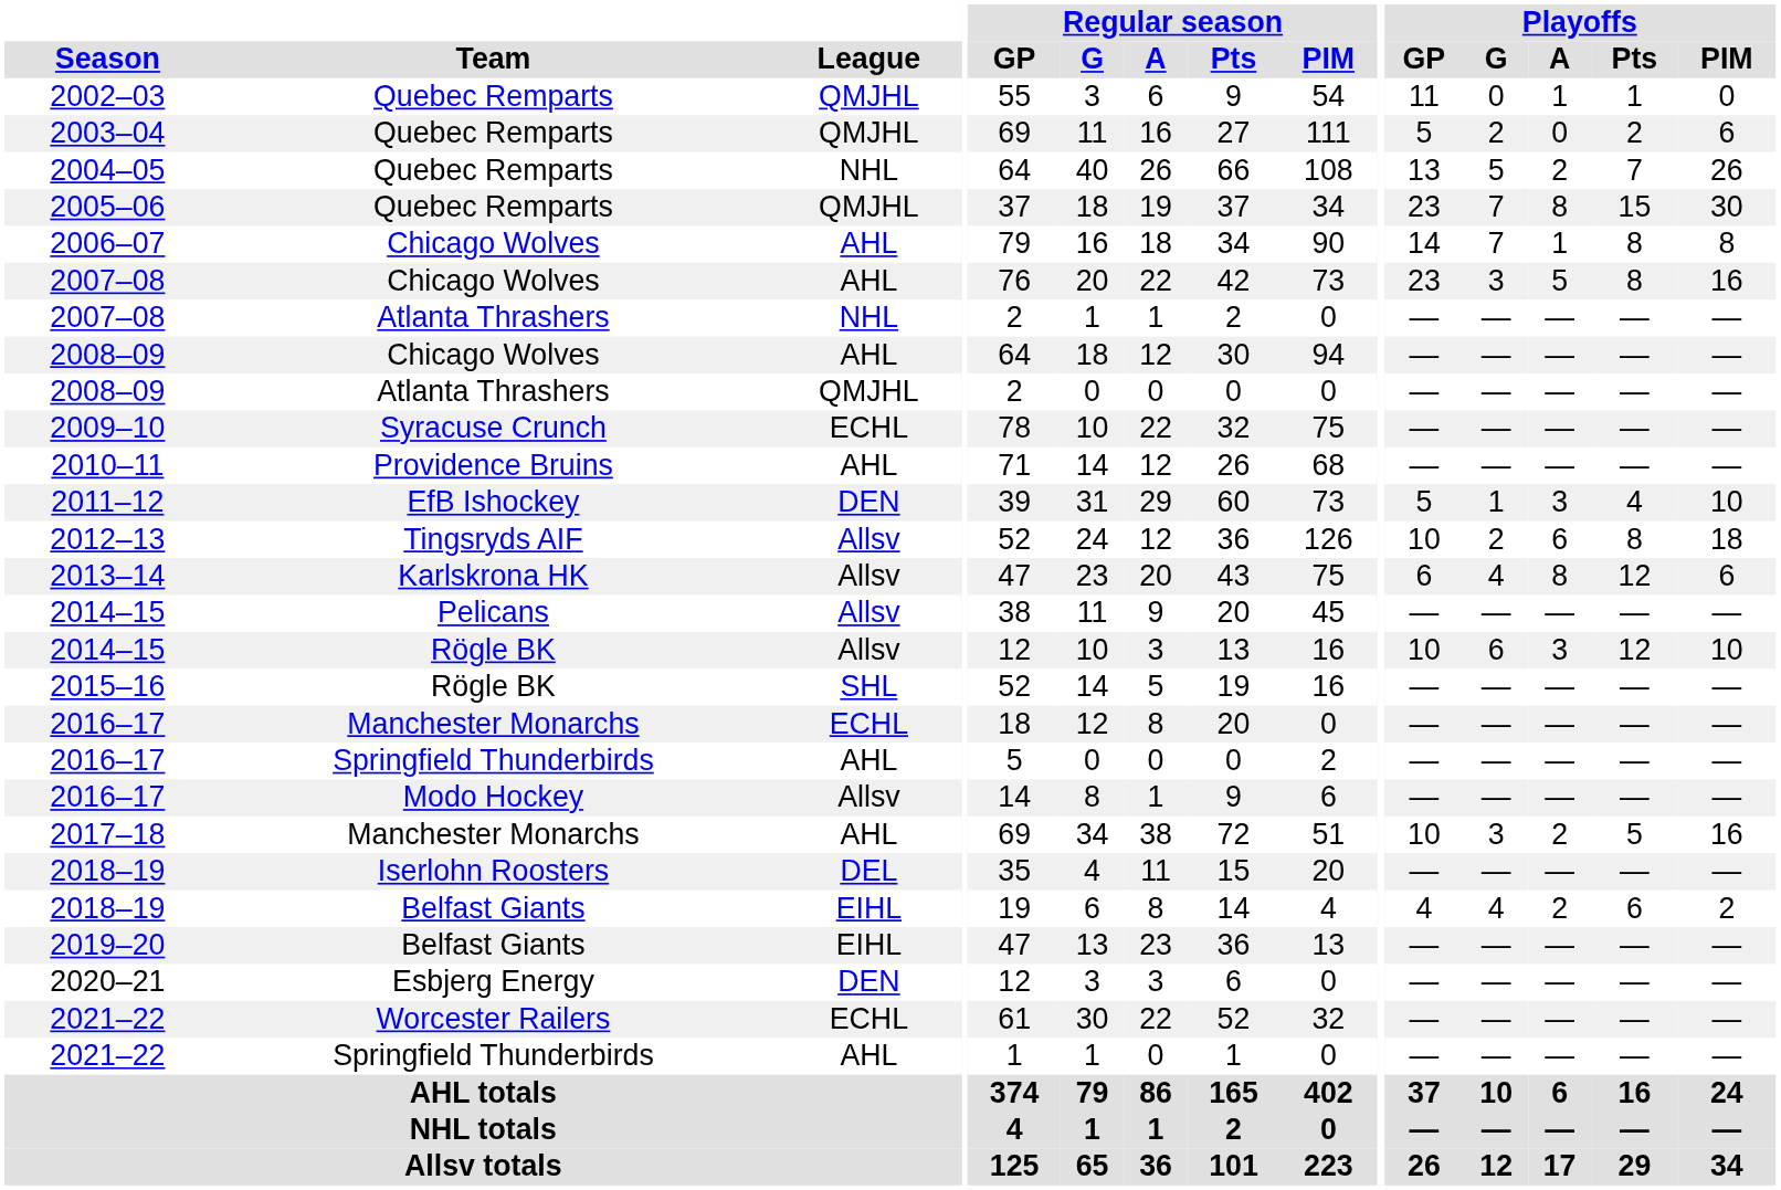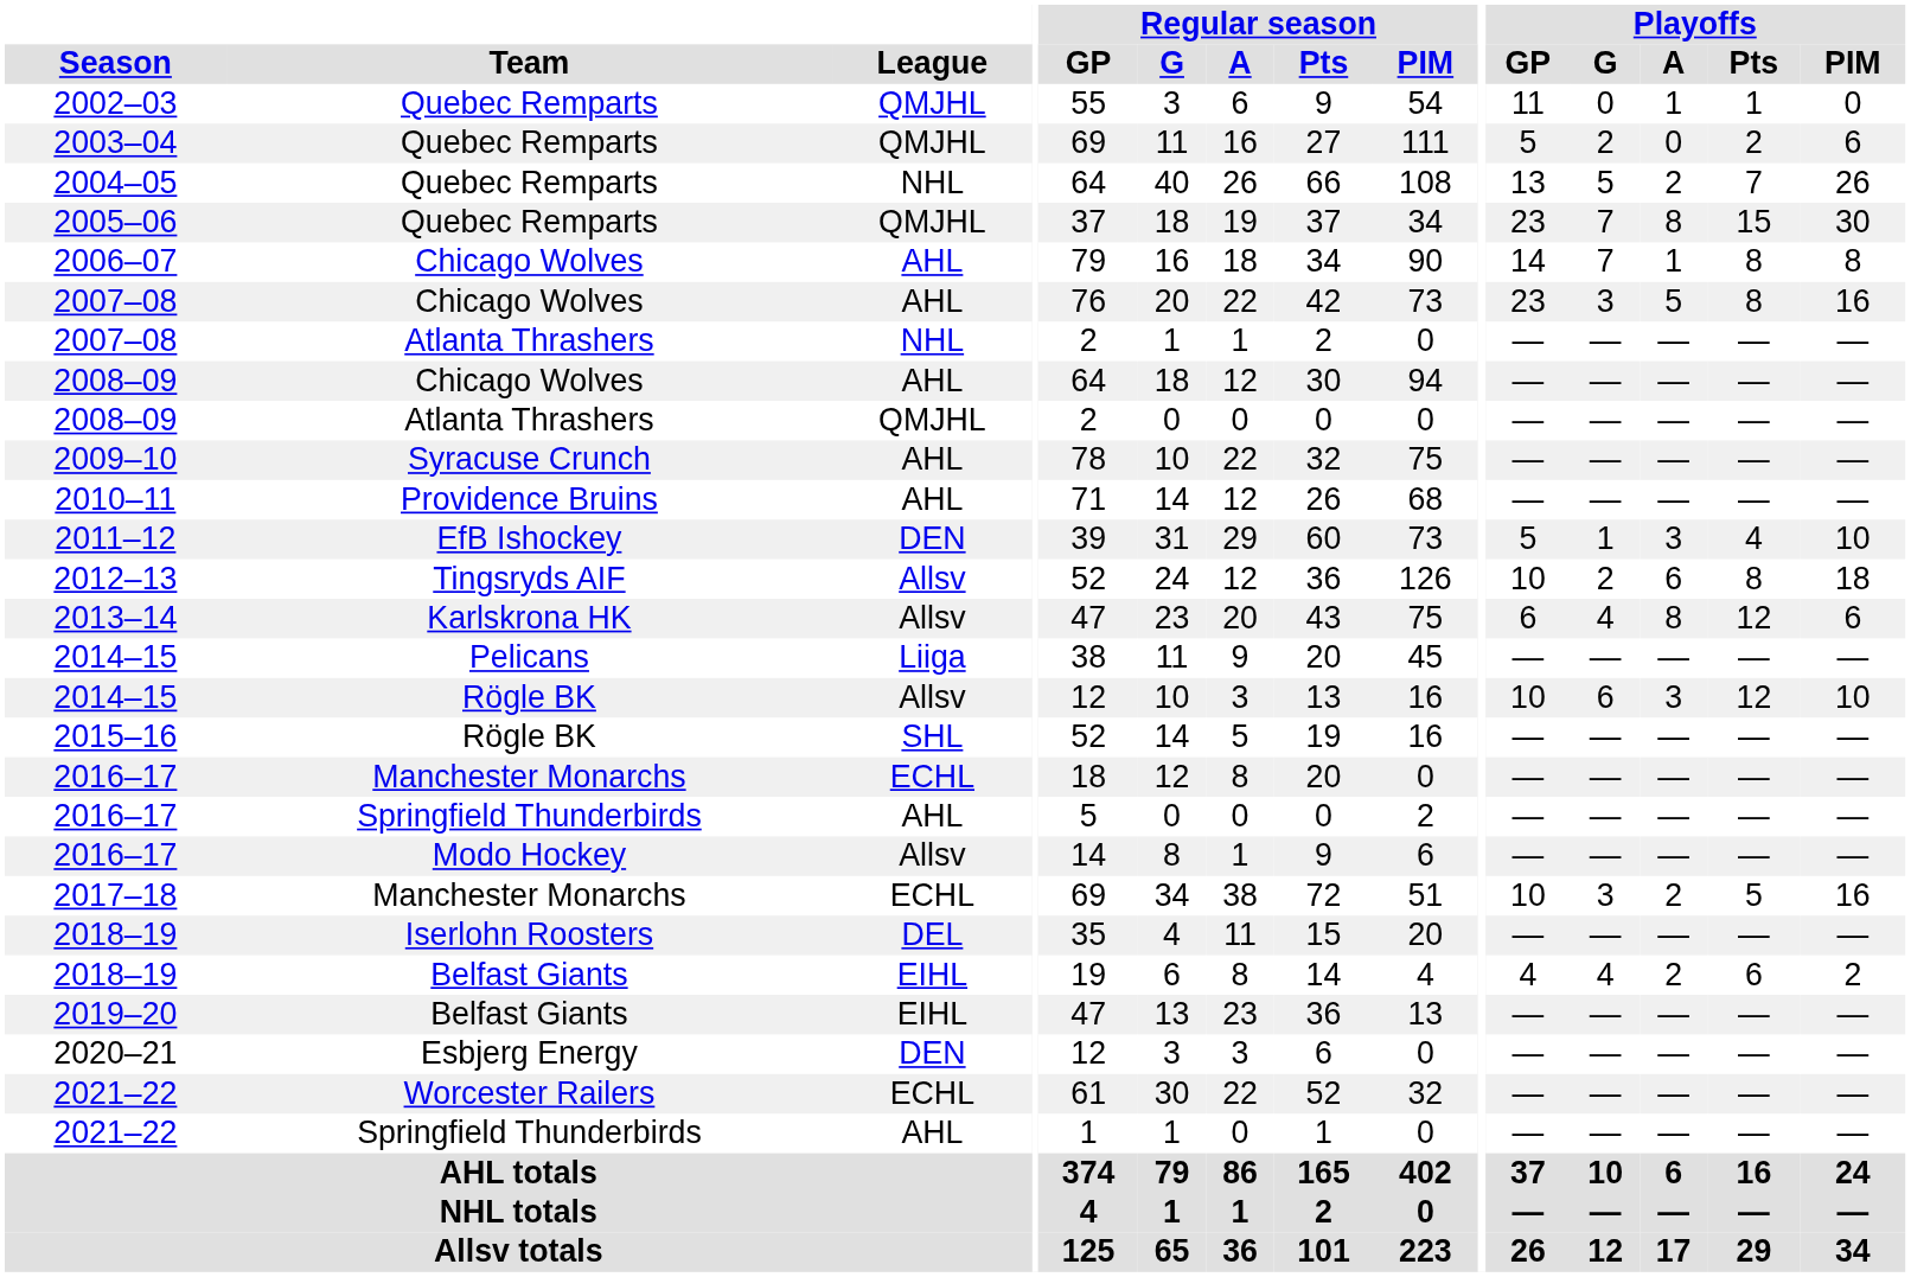 <table border="0" cellpadding="1" cellspacing="0" style="text-align:center; width:60em">
 <tr bgcolor="#e0e0e0">
 <th colspan="3" bgcolor="#ffffff"></th>
 <th rowspan="99" bgcolor="#ffffff"></th>
 <th colspan="5"><a href='#'>Regular season</a></th>
 <th rowspan="99" bgcolor="#ffffff"></th>
 <th colspan="5"><a href='#'>Playoffs</a></th>
 </tr>
 <tr bgcolor="#e0e0e0">
 <th><a href='#'>Season</a></th>
 <th>Team</th>
 <th>League</th>
 <th>GP</th>
 <th><a href='#'>G</a></th>
 <th><a href='#'>A</a></th>
 <th><a href='#'>Pts</a></th>
 <th><a href='#'>PIM</a></th>
 <th>GP</th>
 <th>G</th>
 <th>A</th>
 <th>Pts</th>
 <th>PIM</th>
 </tr>
 <tr>
 <td><a href='#'>2002–03</a></td>
 <td><a href='#'>Quebec Remparts</a></td>
 <td><a href='#'>QMJHL</a></td>
 <td>55</td>
 <td>3</td>
 <td>6</td>
 <td>9</td>
 <td>54</td>
 <td>11</td>
 <td>0</td>
 <td>1</td>
 <td>1</td>
 <td>0</td>
 </tr>
 <tr bgcolor="#f0f0f0">
 <td><a href='#'>2003–04</a></td>
 <td>Quebec Remparts</td>
 <td>QMJHL</td>
 <td>69</td>
 <td>11</td>
 <td>16</td>
 <td>27</td>
 <td>111</td>
 <td>5</td>
 <td>2</td>
 <td>0</td>
 <td>2</td>
 <td>6</td>
 </tr>
 <tr>
 <td><a href='#'>2004–05</a></td>
 <td>Quebec Remparts</td>
 <td>NHL</td>
 <td>64</td>
 <td>40</td>
 <td>26</td>
 <td>66</td>
 <td>108</td>
 <td>13</td>
 <td>5</td>
 <td>2</td>
 <td>7</td>
 <td>26</td>
 </tr>
 <tr bgcolor="#f0f0f0">
 <td><a href='#'>2005–06</a></td>
 <td>Quebec Remparts</td>
 <td>QMJHL</td>
 <td>37</td>
 <td>18</td>
 <td>19</td>
 <td>37</td>
 <td>34</td>
 <td>23</td>
 <td>7</td>
 <td>8</td>
 <td>15</td>
 <td>30</td>
 </tr>
 <tr>
 <td><a href='#'>2006–07</a></td>
 <td><a href='#'>Chicago Wolves</a></td>
 <td><a href='#'>AHL</a></td>
 <td>79</td>
 <td>16</td>
 <td>18</td>
 <td>34</td>
 <td>90</td>
 <td>14</td>
 <td>7</td>
 <td>1</td>
 <td>8</td>
 <td>8</td>
 </tr>
 <tr bgcolor="#f0f0f0">
 <td><a href='#'>2007–08</a></td>
 <td>Chicago Wolves</td>
 <td>AHL</td>
 <td>76</td>
 <td>20</td>
 <td>22</td>
 <td>42</td>
 <td>73</td>
 <td>23</td>
 <td>3</td>
 <td>5</td>
 <td>8</td>
 <td>16</td>
 </tr>
 <tr>
 <td><a href='#'>2007–08</a></td>
 <td><a href='#'>Atlanta Thrashers</a></td>
 <td><a href='#'>NHL</a></td>
 <td>2</td>
 <td>1</td>
 <td>1</td>
 <td>2</td>
 <td>0</td>
 <td>—</td>
 <td>—</td>
 <td>—</td>
 <td>—</td>
 <td>—</td>
 </tr>
 <tr bgcolor="#f0f0f0">
 <td><a href='#'>2008–09</a></td>
 <td>Chicago Wolves</td>
 <td>AHL</td>
 <td>64</td>
 <td>18</td>
 <td>12</td>
 <td>30</td>
 <td>94</td>
 <td>—</td>
 <td>—</td>
 <td>—</td>
 <td>—</td>
 <td>—</td>
 </tr>
 <tr>
 <td><a href='#'>2008–09</a></td>
 <td>Atlanta Thrashers</td>
 <td>QMJHL</td>
 <td>2</td>
 <td>0</td>
 <td>0</td>
 <td>0</td>
 <td>0</td>
 <td>—</td>
 <td>—</td>
 <td>—</td>
 <td>—</td>
 <td>—</td>
 </tr>
 <tr bgcolor="#f0f0f0">
 <td><a href='#'>2009–10</a></td>
 <td><a href='#'>Syracuse Crunch</a></td>
-<td>ECHL</td>
+<td>AHL</td>
 <td>78</td>
 <td>10</td>
 <td>22</td>
 <td>32</td>
 <td>75</td>
 <td>—</td>
 <td>—</td>
 <td>—</td>
 <td>—</td>
 <td>—</td>
 </tr>
 <tr>
 <td><a href='#'>2010–11</a></td>
 <td><a href='#'>Providence Bruins</a></td>
 <td>AHL</td>
 <td>71</td>
 <td>14</td>
 <td>12</td>
 <td>26</td>
 <td>68</td>
 <td>—</td>
 <td>—</td>
 <td>—</td>
 <td>—</td>
 <td>—</td>
 </tr>
 <tr bgcolor="#f0f0f0">
 <td><a href='#'>2011–12</a></td>
 <td><a href='#'>EfB Ishockey</a></td>
 <td><a href='#'>DEN</a></td>
 <td>39</td>
 <td>31</td>
 <td>29</td>
 <td>60</td>
 <td>73</td>
 <td>5</td>
 <td>1</td>
 <td>3</td>
 <td>4</td>
 <td>10</td>
 </tr>
 <tr>
 <td><a href='#'>2012–13</a></td>
 <td><a href='#'>Tingsryds AIF</a></td>
 <td><a href='#'>Allsv</a></td>
 <td>52</td>
 <td>24</td>
 <td>12</td>
 <td>36</td>
 <td>126</td>
 <td>10</td>
 <td>2</td>
 <td>6</td>
 <td>8</td>
 <td>18</td>
 </tr>
 <tr bgcolor="#f0f0f0">
 <td><a href='#'>2013–14</a></td>
 <td><a href='#'>Karlskrona HK</a></td>
 <td>Allsv</td>
 <td>47</td>
 <td>23</td>
 <td>20</td>
 <td>43</td>
 <td>75</td>
 <td>6</td>
 <td>4</td>
 <td>8</td>
 <td>12</td>
 <td>6</td>
 </tr>
 <tr>
 <td><a href='#'>2014–15</a></td>
 <td><a href='#'>Pelicans</a></td>
-<td><a href='#'>Allsv</a></td>
+<td><a href='#'>Liiga</a></td>
 <td>38</td>
 <td>11</td>
 <td>9</td>
 <td>20</td>
 <td>45</td>
 <td>—</td>
 <td>—</td>
 <td>—</td>
 <td>—</td>
 <td>—</td>
 </tr>
 <tr bgcolor="#f0f0f0">
 <td><a href='#'>2014–15</a></td>
 <td><a href='#'>Rögle BK</a></td>
 <td>Allsv</td>
 <td>12</td>
 <td>10</td>
 <td>3</td>
 <td>13</td>
 <td>16</td>
 <td>10</td>
 <td>6</td>
 <td>3</td>
 <td>12</td>
 <td>10</td>
 </tr>
 <tr>
 <td><a href='#'>2015–16</a></td>
 <td>Rögle BK</td>
 <td><a href='#'>SHL</a></td>
 <td>52</td>
 <td>14</td>
 <td>5</td>
 <td>19</td>
 <td>16</td>
 <td>—</td>
 <td>—</td>
 <td>—</td>
 <td>—</td>
 <td>—</td>
 </tr>
 <tr bgcolor="#f0f0f0">
 <td><a href='#'>2016–17</a></td>
 <td><a href='#'>Manchester Monarchs</a></td>
 <td><a href='#'>ECHL</a></td>
 <td>18</td>
 <td>12</td>
 <td>8</td>
 <td>20</td>
 <td>0</td>
 <td>—</td>
 <td>—</td>
 <td>—</td>
 <td>—</td>
 <td>—</td>
 </tr>
 <tr>
 <td><a href='#'>2016–17</a></td>
 <td><a href='#'>Springfield Thunderbirds</a></td>
 <td>AHL</td>
 <td>5</td>
 <td>0</td>
 <td>0</td>
 <td>0</td>
 <td>2</td>
 <td>—</td>
 <td>—</td>
 <td>—</td>
 <td>—</td>
 <td>—</td>
 </tr>
 <tr bgcolor="#f0f0f0">
 <td><a href='#'>2016–17</a></td>
 <td><a href='#'>Modo Hockey</a></td>
 <td>Allsv</td>
 <td>14</td>
 <td>8</td>
 <td>1</td>
 <td>9</td>
 <td>6</td>
 <td>—</td>
 <td>—</td>
 <td>—</td>
 <td>—</td>
 <td>—</td>
 </tr>
 <tr>
 <td><a href='#'>2017–18</a></td>
 <td>Manchester Monarchs</td>
-<td>AHL</td>
+<td>ECHL</td>
 <td>69</td>
 <td>34</td>
 <td>38</td>
 <td>72</td>
 <td>51</td>
 <td>10</td>
 <td>3</td>
 <td>2</td>
 <td>5</td>
 <td>16</td>
 </tr>
 <tr bgcolor="#f0f0f0">
 <td><a href='#'>2018–19</a></td>
 <td><a href='#'>Iserlohn Roosters</a></td>
 <td><a href='#'>DEL</a></td>
 <td>35</td>
 <td>4</td>
 <td>11</td>
 <td>15</td>
 <td>20</td>
 <td>—</td>
 <td>—</td>
 <td>—</td>
 <td>—</td>
 <td>—</td>
 </tr>
 <tr>
 </tr>
 <tr>
 <td><a href='#'>2018–19</a></td>
 <td><a href='#'>Belfast Giants</a></td>
 <td><a href='#'>EIHL</a></td>
 <td>19</td>
 <td>6</td>
 <td>8</td>
 <td>14</td>
 <td>4</td>
 <td>4</td>
 <td>4</td>
 <td>2</td>
 <td>6</td>
 <td>2</td>
 </tr>
 <tr bgcolor="#f0f0f0">
 <td><a href='#'>2019–20</a></td>
 <td>Belfast Giants</td>
 <td>EIHL</td>
 <td>47</td>
 <td>13</td>
 <td>23</td>
 <td>36</td>
 <td>13</td>
 <td>—</td>
 <td>—</td>
 <td>—</td>
 <td>—</td>
 <td>—</td>
 </tr>
 <tr>
 </tr>
 <tr>
 <td>2020–21</td>
 <td>Esbjerg Energy</td>
 <td><a href='#'>DEN</a></td>
 <td>12</td>
 <td>3</td>
 <td>3</td>
 <td>6</td>
 <td>0</td>
 <td>—</td>
 <td>—</td>
 <td>—</td>
 <td>—</td>
 <td>—</td>
 </tr>
 <tr bgcolor="#f0f0f0">
 <td><a href='#'>2021–22</a></td>
 <td><a href='#'>Worcester Railers</a></td>
 <td>ECHL</td>
 <td>61</td>
 <td>30</td>
 <td>22</td>
 <td>52</td>
 <td>32</td>
 <td>—</td>
 <td>—</td>
 <td>—</td>
 <td>—</td>
 <td>—</td>
 </tr>
 <tr>
 <td><a href='#'>2021–22</a></td>
 <td>Springfield Thunderbirds</td>
 <td>AHL</td>
 <td>1</td>
 <td>1</td>
 <td>0</td>
 <td>1</td>
 <td>0</td>
 <td>—</td>
 <td>—</td>
 <td>—</td>
 <td>—</td>
 <td>—</td>
 </tr>
 <tr bgcolor="#e0e0e0">
 <th colspan="3">AHL totals</th>
 <th>374</th>
 <th>79</th>
 <th>86</th>
 <th>165</th>
 <th>402</th>
 <th>37</th>
 <th>10</th>
 <th>6</th>
 <th>16</th>
 <th>24</th>
 </tr>
 <tr bgcolor="#e0e0e0">
 <th colspan="3">NHL totals</th>
 <th>4</th>
 <th>1</th>
 <th>1</th>
 <th>2</th>
 <th>0</th>
 <th>—</th>
 <th>—</th>
 <th>—</th>
 <th>—</th>
 <th>—</th>
 </tr>
 <tr bgcolor="#e0e0e0">
 <th colspan="3">Allsv totals</th>
 <th>125</th>
 <th>65</th>
 <th>36</th>
 <th>101</th>
 <th>223</th>
 <th>26</th>
 <th>12</th>
 <th>17</th>
 <th>29</th>
 <th>34</th>
 </tr>
 </table>
